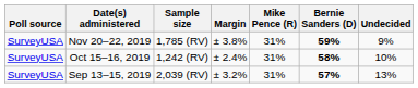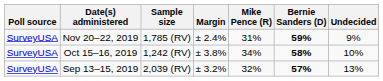 <table class="wikitable" style="font-size:90%;text-align:center;">
 <tr valign=bottom style="font-size:90%;">
 <th>Poll source</th>
 <th>Date(s)<br>administered</th>
 <th>Sample<br>size</th>
 <th>Margin<br></th>
 <th>Mike<br>Pence (R)</th>
 <th>Bernie<br>Sanders (D)</th>
 <th>Undecided</th>
 </tr>
 <tr>
 <td style="text-align:left;"><a href='#'>SurveyUSA</a></td>
 <td>Nov 20–22, 2019</td>
 <td>1,785 (RV)</td>
-<td>± 3.8%</td>
+<td>± 2.4%</td>
 <td>31%</td>
 <td><strong>59%</strong></td>
 <td>9%</td>
 </tr>
 <tr>
 <td style="text-align:left;"><a href='#'>SurveyUSA</a></td>
 <td>Oct 15–16, 2019</td>
 <td>1,242 (RV)</td>
-<td>± 2.4%</td>
-<td>31%</td>
+<td>± 3.8%</td>
+<td>34%</td>
 <td><strong>58%</strong></td>
 <td>10%</td>
 </tr>
 <tr>
 <td style="text-align:left;"><a href='#'>SurveyUSA</a></td>
 <td>Sep 13–15, 2019</td>
 <td>2,039 (RV)</td>
 <td>± 3.2%</td>
-<td>31%</td>
+<td>32%</td>
 <td><strong>57%</strong></td>
 <td>13%</td>
 </tr>
 </table>
